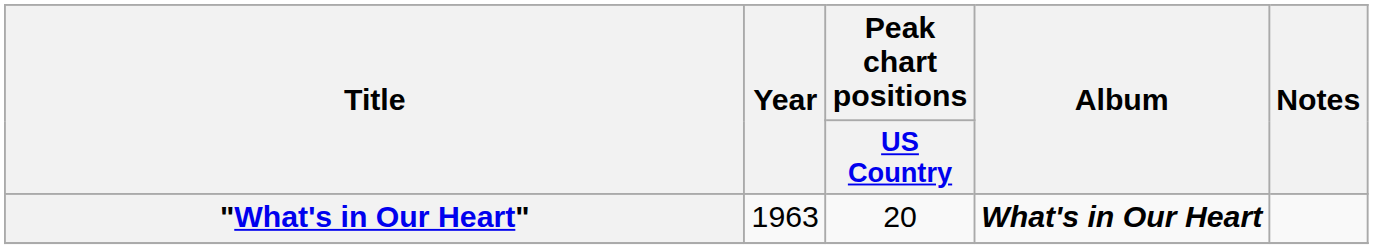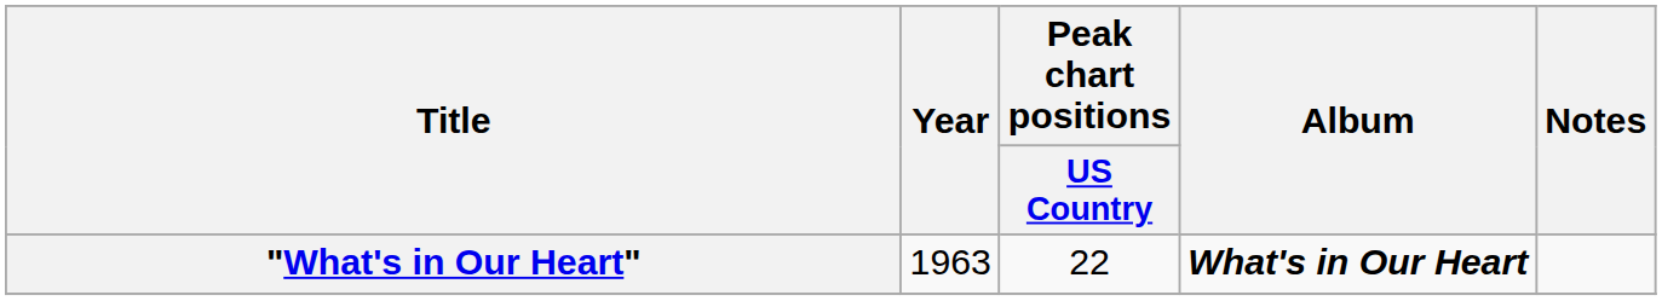 <table class="wikitable plainrowheaders" style="text-align:center;" border="1">
 <tr>
 <th scope="col" rowspan="2" style="width:24em;">Title</th>
 <th scope="col" rowspan="2">Year</th>
 <th scope="col" colspan="1">Peak<br>chart<br>positions</th>
 <th scope="col" rowspan="2">Album</th>
 <th scope="col" rowspan="2">Notes</th>
 </tr>
 <tr>
 <th scope="col" style="width:3em;font-size:90%;"><a href='#'>US<br>Country</a><br></th>
 </tr>
 <tr>
 <th scope="row">"<a href='#'>What's in Our Heart</a>" </th>
 <td>1963</td>
-<td>20</td>
+<td>22</td>
 <td><strong><em>What's in Our Heart</em></strong></td>
 <td></td>
 </tr>
 <tr>
 </tr>
 </table>
